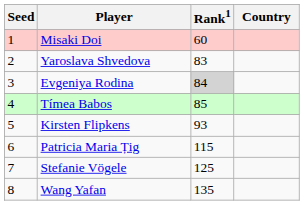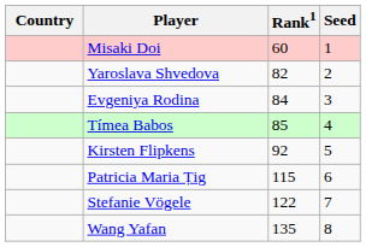 <table class="sortable wikitable">
 <tr>
-<th>Seed</th>
+<th width="70">Country</th>
 <th width="175">Player</th>
 <th>Rank<sup>1</sup></th>
-<th width="70">Country</th>
+<th>Seed</th>
 </tr>
 <tr style="background:#fcc;">
-<td>1</td>
+<td></td>
 <td><a href='#'>Misaki Doi</a></td>
 <td>60</td>
-<td></td>
+<td>1</td>
 </tr>
 <tr>
+<td></td>
+<td><a href='#'>Yaroslava Shvedova</a></td>
+<td>82</td>
 <td>2</td>
-<td><a href='#'>Yaroslava Shvedova</a></td>
-<td>83</td>
-<td></td>
 </tr>
 <tr>
+<td></td>
+<td><a href='#'>Evgeniya Rodina</a></td>
+<td>84</td>
 <td>3</td>
-<td><a href='#'>Evgeniya Rodina</a></td>
-<td style="background: lightgrey;">84</td>
-<td></td>
 </tr>
 <tr style="background:#cfc;">
-<td>4</td>
+<td></td>
 <td><a href='#'>Tímea Babos</a></td>
 <td>85</td>
-<td></td>
+<td>4</td>
 </tr>
 <tr>
+<td></td>
+<td><a href='#'>Kirsten Flipkens</a></td>
+<td>92</td>
 <td>5</td>
-<td><a href='#'>Kirsten Flipkens</a></td>
-<td>93</td>
-<td></td>
 </tr>
 <tr>
-<td>6</td>
+<td></td>
 <td><a href='#'>Patricia Maria Țig</a></td>
 <td>115</td>
-<td></td>
+<td>6</td>
 </tr>
 <tr>
+<td></td>
+<td><a href='#'>Stefanie Vögele</a></td>
+<td>122</td>
 <td>7</td>
-<td><a href='#'>Stefanie Vögele</a></td>
-<td>125</td>
-<td></td>
 </tr>
 <tr>
-<td>8</td>
+<td></td>
 <td><a href='#'>Wang Yafan</a></td>
 <td>135</td>
-<td></td>
+<td>8</td>
 </tr>
 </table>
